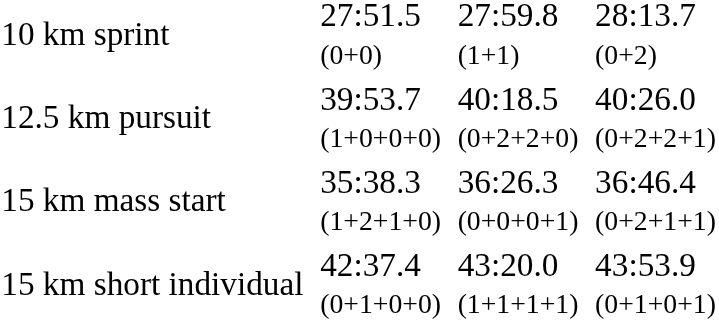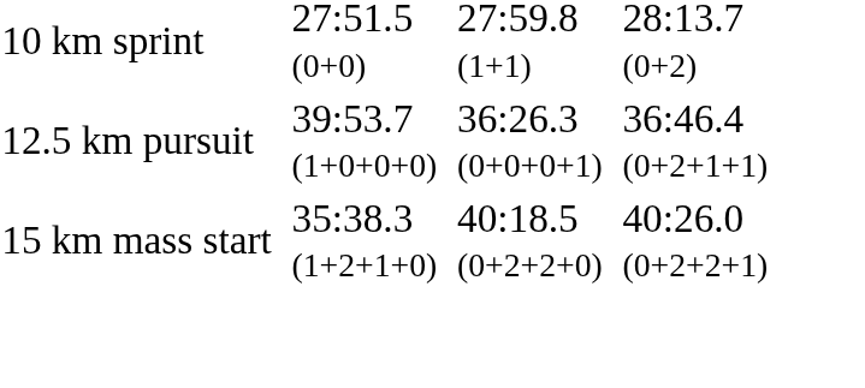 <table>
 <tr>
 <td>10 km sprint<br></td>
 <td></td>
 <td>27:51.5<br><small>(0+0)</small></td>
 <td></td>
 <td>27:59.8<br><small>(1+1)</small></td>
 <td></td>
 <td>28:13.7<br><small>(0+2)</small></td>
 </tr>
 <tr>
 <td>12.5 km pursuit<br></td>
 <td></td>
 <td>39:53.7<br><small>(1+0+0+0)</small></td>
 <td></td>
-<td>40:18.5<br><small>(0+2+2+0)</small></td>
+<td>36:26.3<br><small>(0+0+0+1)</small></td>
 <td></td>
-<td>40:26.0<br><small>(0+2+2+1)</small></td>
+<td>36:46.4<br><small>(0+2+1+1)</small></td>
 </tr>
 <tr>
 <td>15 km mass start<br></td>
 <td></td>
 <td>35:38.3<br><small>(1+2+1+0)</small></td>
 <td></td>
-<td>36:26.3<br><small>(0+0+0+1)</small></td>
+<td>40:18.5<br><small>(0+2+2+0)</small></td>
 <td></td>
-<td>36:46.4<br><small>(0+2+1+1)</small></td>
-</tr>
-<tr>
-<td>15 km short individual<br></td>
-<td></td>
-<td>42:37.4<br><small>(0+1+0+0)</small></td>
-<td></td>
-<td>43:20.0<br><small>(1+1+1+1)</small></td>
-<td></td>
-<td>43:53.9<br><small>(0+1+0+1)</small></td>
+<td>40:26.0<br><small>(0+2+2+1)</small></td>
 </tr>
 </table>
